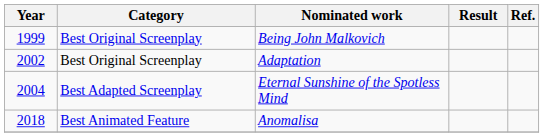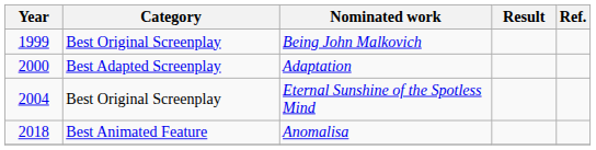 <table class=wikitable>
 <tr>
 <th scope="col" style="width:5em;">Year</th>
 <th scope="col" style="width:26em;">Category</th>
 <th scope="col" style="width:25em;">Nominated work</th>
 <th scope="col" style="width:5em;">Result</th>
 <th>Ref.</th>
 </tr>
 <tr>
 <td style="text-align:center;"><a href='#'>1999</a></td>
 <td><a href='#'>Best Original Screenplay</a></td>
 <td><em><a href='#'>Being John Malkovich</a></em></td>
 <td></td>
 <td></td>
 </tr>
 <tr>
-<td style="text-align:center;"><a href='#'>2002</a></td>
-<td>Best Original Screenplay</td>
+<td style="text-align:center;"><a href='#'>2000</a></td>
+<td><a href='#'>Best Adapted Screenplay</a></td>
 <td><em><a href='#'>Adaptation</a></em></td>
 <td></td>
 <td></td>
 </tr>
 <tr>
 <td style="text-align:center;"><a href='#'>2004</a></td>
-<td><a href='#'>Best Adapted Screenplay</a></td>
+<td>Best Original Screenplay</td>
 <td><em><a href='#'>Eternal Sunshine of the Spotless Mind</a></em></td>
 <td></td>
 <td></td>
 </tr>
 <tr>
 <td style="text-align:center;"><a href='#'>2018</a></td>
 <td><a href='#'>Best Animated Feature</a></td>
 <td><em><a href='#'>Anomalisa</a></em></td>
 <td></td>
 <td></td>
 </tr>
 <tr>
 </tr>
 </table>
